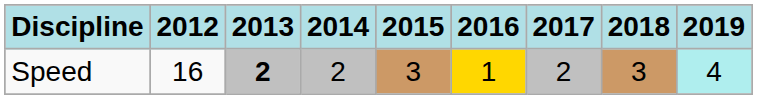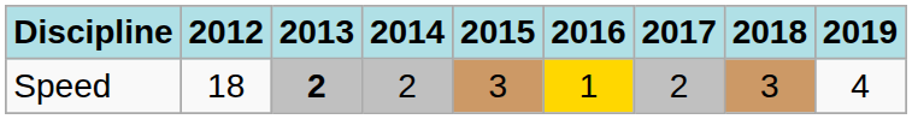 <table class="wikitable" style="text-align: center;">
 <tr>
 <th style="background: #b0e0e6;">Discipline</th>
 <th style="background: #b0e0e6;">2012</th>
 <th style="background: #b0e0e6;">2013</th>
 <th style="background: #b0e0e6;">2014</th>
 <th style="background: #b0e0e6;">2015</th>
 <th style="background: #b0e0e6;">2016</th>
 <th style="background: #b0e0e6;">2017</th>
 <th style="background: #b0e0e6;">2018</th>
 <th style="background: #b0e0e6;">2019</th>
 </tr>
 <tr>
 <td align="left">Speed</td>
-<td>16</td>
+<td>18</td>
 <td style="background: Silver;"><strong>2</strong></td>
 <td style="background: Silver;">2</td>
 <td style="background: #cc9966;">3</td>
 <td style="background: Gold;">1</td>
 <td style="background: Silver;">2</td>
 <td style="background: #cc9966;">3</td>
-<td style="background: paleturquoise;">4</td>
+<td>4</td>
 </tr>
 </table>
